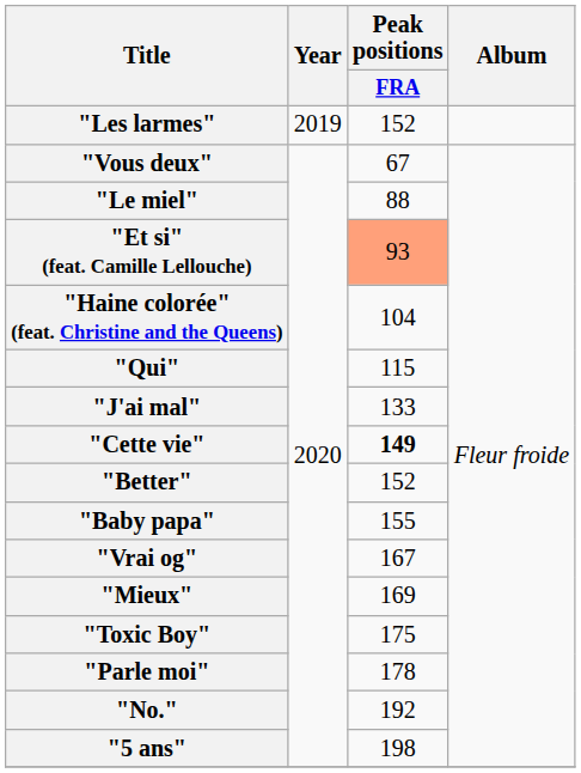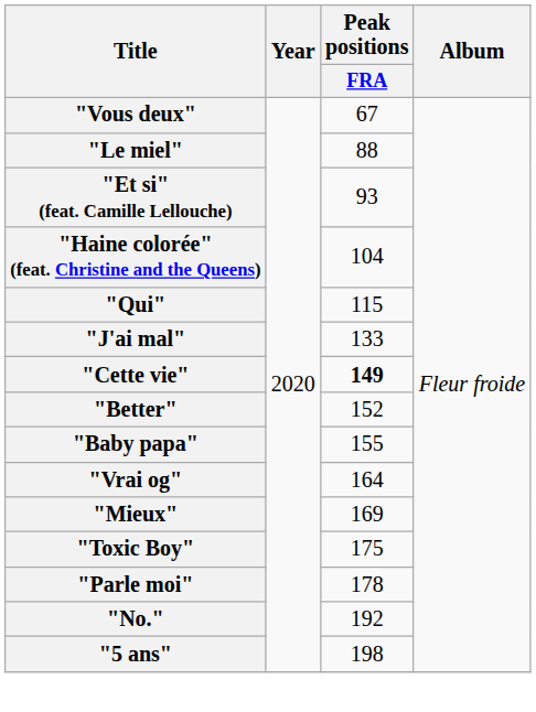 <table class="wikitable plainrowheaders" style="text-align:center">
 <tr>
 <th scope="col" rowspan="2">Title</th>
 <th scope="col" rowspan="2">Year</th>
 <th scope="col" colspan="1">Peak positions</th>
 <th scope="col" rowspan="2">Album</th>
 </tr>
 <tr>
 <th scope="col" style="width:3em;font-size:90%;"><a href='#'>FRA</a><br></th>
-</tr>
-<tr>
-<th scope="row">"Les larmes"</th>
-<td>2019</td>
-<td>152</td>
-<td></td>
 </tr>
 <tr>
 <th scope="row">"Vous deux"</th>
 <td rowspan=15>2020</td>
 <td>67</td>
 <td rowspan=15><em>Fleur froide</em></td>
 </tr>
 <tr>
 <th scope="row">"Le miel"</th>
 <td>88</td>
 </tr>
 <tr>
 <th scope="row">"Et si"<br><small>(feat. Camille Lellouche)</small></th>
-<td style="background: lightsalmon;">93</td>
+<td>93</td>
 </tr>
 <tr>
 <th scope="row">"Haine colorée"<br><small>(feat. <a href='#'>Christine and the Queens</a>)</small></th>
 <td>104</td>
 </tr>
 <tr>
 <th scope="row">"Qui"</th>
 <td>115</td>
 </tr>
 <tr>
 <th scope="row">"J'ai mal"</th>
 <td>133</td>
 </tr>
 <tr>
 <th scope="row">"Cette vie"</th>
 <td><strong>149</strong></td>
 </tr>
 <tr>
 <th scope="row">"Better"</th>
 <td>152</td>
 </tr>
 <tr>
 <th scope="row">"Baby papa"</th>
 <td>155</td>
 </tr>
 <tr>
 <th scope="row">"Vrai og"</th>
-<td>167</td>
+<td>164</td>
 </tr>
 <tr>
 <th scope="row">"Mieux"</th>
 <td>169</td>
 </tr>
 <tr>
 <th scope="row">"Toxic Boy"</th>
 <td>175</td>
 </tr>
 <tr>
 <th scope="row">"Parle moi"</th>
 <td>178</td>
 </tr>
 <tr>
 <th scope="row">"No."</th>
 <td>192</td>
 </tr>
 <tr>
 <th scope="row">"5 ans"</th>
 <td>198</td>
 </tr>
 <tr>
 </tr>
 </table>
